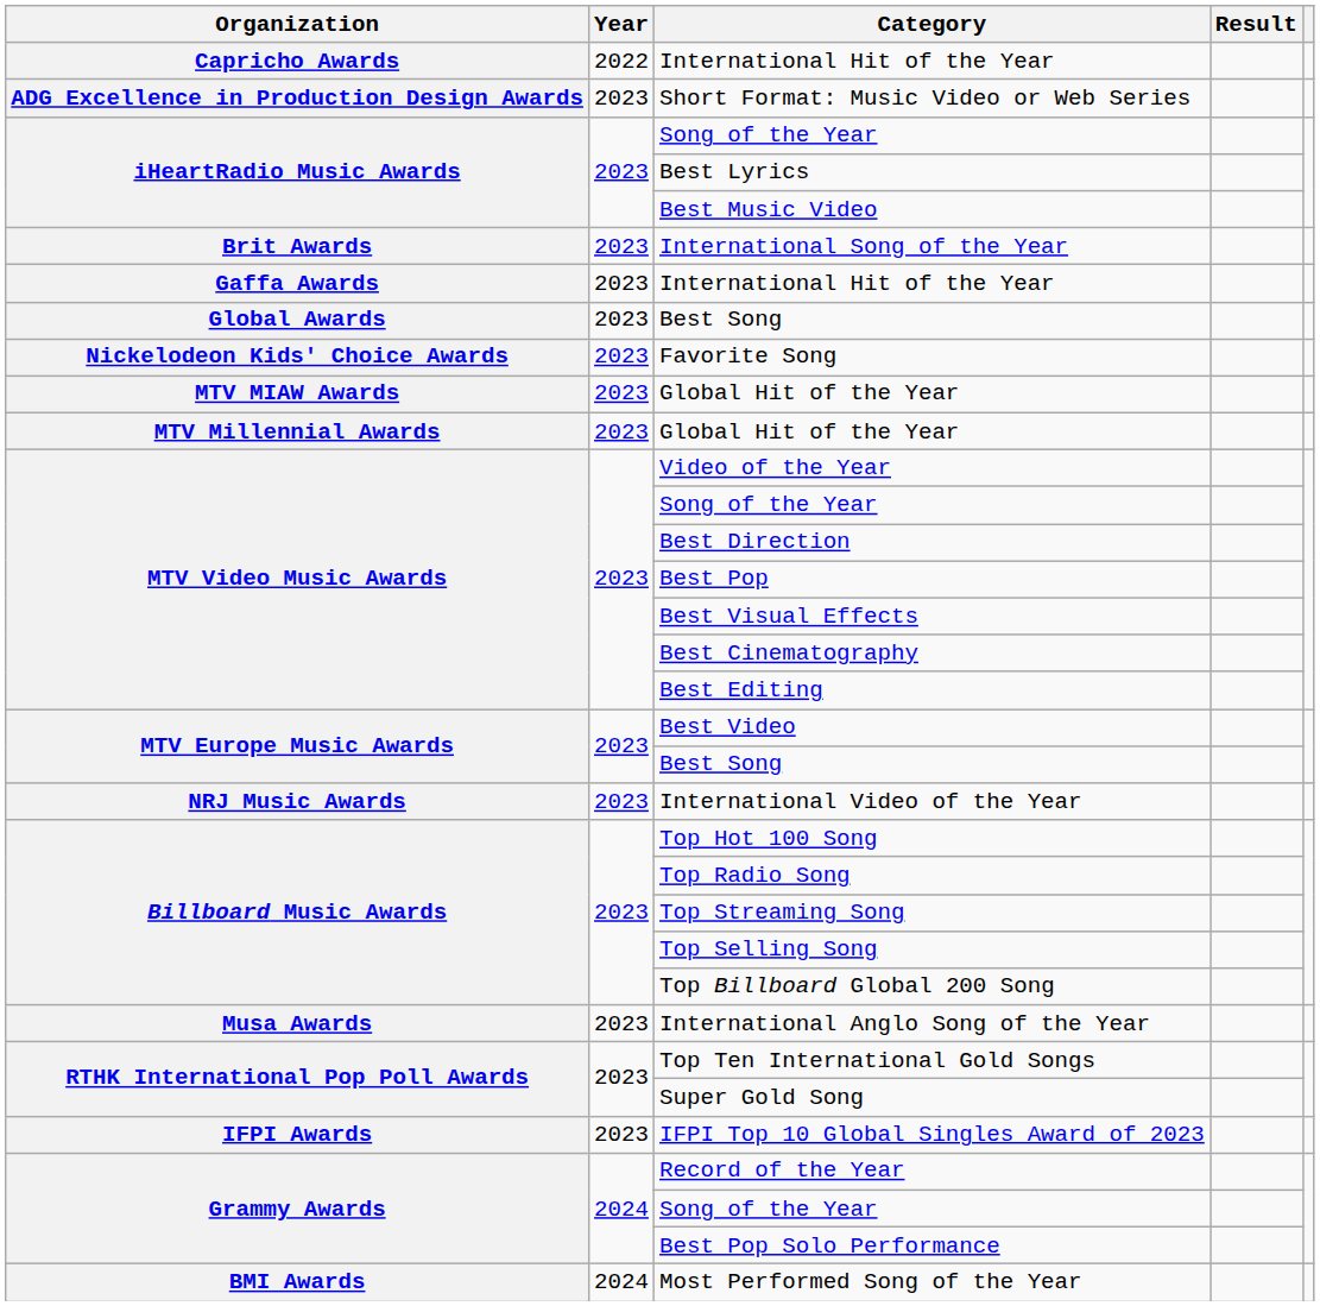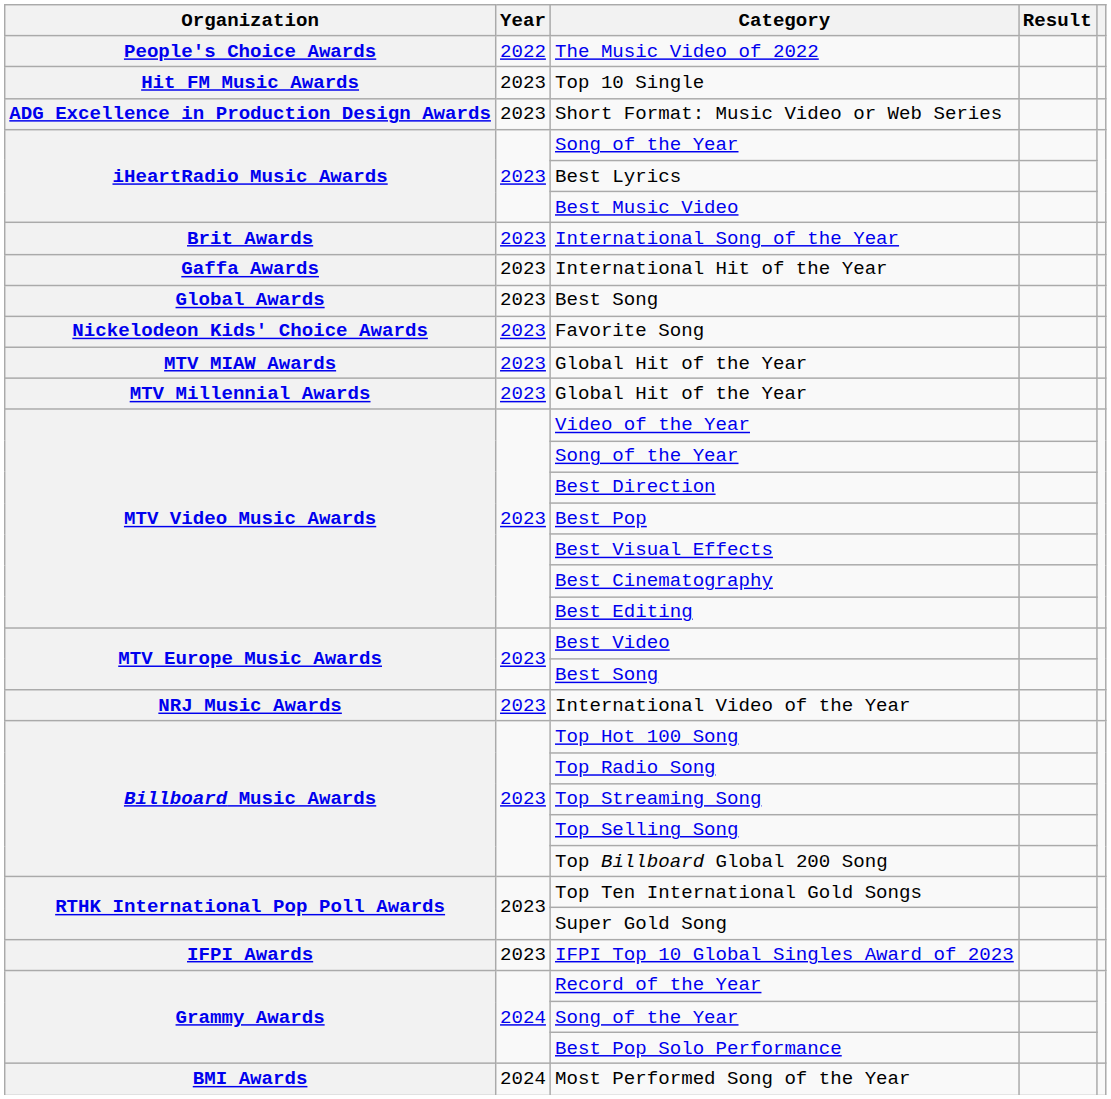 <table class="wikitable sortable plainrowheaders" style="border:none; margin:0;">
 <tr>
 <th scope="col">Organization</th>
 <th scope="col">Year</th>
 <th scope="col">Category</th>
 <th scope="col">Result</th>
 <th class="unsortable" scope="col"></th>
 </tr>
 <tr>
-<th scope="row"><a href='#'>Capricho Awards</a></th>
-<td>2022</td>
-<td>International Hit of the Year</td>
+<th scope="row"><a href='#'>People's Choice Awards</a></th>
+<td><a href='#'>2022</a></td>
+<td><a href='#'>The Music Video of 2022</a></td>
+<td></td>
+<td></td>
+</tr>
+<tr>
+<th scope="row"><a href='#'>Hit FM Music Awards</a></th>
+<td>2023</td>
+<td>Top 10 Single</td>
 <td></td>
 <td></td>
 </tr>
 <tr>
 <th scope="row"><a href='#'>ADG Excellence in Production Design Awards</a></th>
 <td>2023</td>
 <td>Short Format: Music Video or Web Series</td>
 <td></td>
 <td></td>
 </tr>
 <tr>
 <th rowspan="3" scope="row"><a href='#'>iHeartRadio Music Awards</a></th>
 <td rowspan="3"><a href='#'>2023</a></td>
 <td><a href='#'>Song of the Year</a></td>
 <td></td>
 <td rowspan="3"></td>
 </tr>
 <tr>
 <td>Best Lyrics</td>
 <td></td>
 </tr>
 <tr>
 <td><a href='#'>Best Music Video</a></td>
 <td></td>
 </tr>
 <tr>
 <th scope="row"><a href='#'>Brit Awards</a></th>
 <td><a href='#'>2023</a></td>
 <td><a href='#'>International Song of the Year</a></td>
 <td></td>
 <td></td>
 </tr>
 <tr>
 <th scope="row"><a href='#'>Gaffa Awards</a></th>
 <td>2023</td>
 <td>International Hit of the Year</td>
 <td></td>
 <td></td>
 </tr>
 <tr>
 <th scope="row"><a href='#'>Global Awards</a></th>
 <td>2023</td>
 <td>Best Song</td>
 <td></td>
 <td></td>
 </tr>
 <tr>
 <th scope="row"><a href='#'>Nickelodeon Kids' Choice Awards</a></th>
 <td><a href='#'>2023</a></td>
 <td>Favorite Song</td>
 <td></td>
 <td></td>
 </tr>
 <tr>
 <th scope="row"><a href='#'>MTV MIAW Awards</a></th>
 <td><a href='#'>2023</a></td>
 <td>Global Hit of the Year</td>
 <td></td>
 <td style="text-align:center;"></td>
 </tr>
 <tr>
 <th scope="row"><a href='#'>MTV Millennial Awards</a></th>
 <td><a href='#'>2023</a></td>
 <td>Global Hit of the Year</td>
 <td></td>
 <td></td>
 </tr>
 <tr>
 <th rowspan="7" scope="row"><a href='#'>MTV Video Music Awards</a></th>
 <td rowspan="7"><a href='#'>2023</a></td>
 <td><a href='#'>Video of the Year</a></td>
 <td></td>
 <td rowspan="7"></td>
 </tr>
 <tr>
 <td><a href='#'>Song of the Year</a></td>
 <td></td>
 </tr>
 <tr>
 <td><a href='#'>Best Direction</a></td>
 <td></td>
 </tr>
 <tr>
 <td><a href='#'>Best Pop</a></td>
 <td></td>
 </tr>
 <tr>
 <td><a href='#'>Best Visual Effects</a></td>
 <td></td>
 </tr>
 <tr>
 <td><a href='#'>Best Cinematography</a></td>
 <td></td>
 </tr>
 <tr>
 <td><a href='#'>Best Editing</a></td>
 <td></td>
 </tr>
 <tr>
 <th rowspan="2" scope="row"><a href='#'>MTV Europe Music Awards</a></th>
 <td rowspan="2"><a href='#'>2023</a></td>
 <td><a href='#'>Best Video</a></td>
 <td></td>
 <td rowspan="2"></td>
 </tr>
 <tr>
 <td><a href='#'>Best Song</a></td>
 <td></td>
 </tr>
 <tr>
 <th scope="row"><a href='#'>NRJ Music Awards</a></th>
 <td><a href='#'>2023</a></td>
 <td>International Video of the Year</td>
 <td></td>
 <td></td>
 </tr>
 <tr>
 <th rowspan="5" scope="row"><a href='#'><em>Billboard</em> Music Awards</a></th>
 <td rowspan ="5"><a href='#'>2023</a></td>
 <td><a href='#'>Top Hot 100 Song</a></td>
 <td></td>
 <td rowspan="5"></td>
 </tr>
 <tr>
 <td><a href='#'>Top Radio Song</a></td>
 <td></td>
 </tr>
 <tr>
 <td><a href='#'>Top Streaming Song</a></td>
 <td></td>
 </tr>
 <tr>
 <td><a href='#'>Top Selling Song</a></td>
 <td></td>
 </tr>
 <tr>
 <td>Top <em>Billboard</em> Global 200 Song</td>
 <td></td>
 </tr>
 <tr>
-<th scope="row"><a href='#'>Musa Awards</a></th>
-<td>2023</td>
-<td>International Anglo Song of the Year</td>
-<td></td>
-<td></td>
-</tr>
-<tr>
 <th rowspan="2" scope="row"><a href='#'>RTHK International Pop Poll Awards</a></th>
 <td rowspan="2">2023</td>
 <td>Top Ten International Gold Songs</td>
 <td></td>
 <td rowspan="2"></td>
 </tr>
 <tr>
 <td>Super Gold Song</td>
 <td></td>
 </tr>
 <tr>
 <th scope="row"><a href='#'>IFPI Awards</a></th>
 <td>2023</td>
 <td><a href='#'>IFPI Top 10 Global Singles Award of 2023</a></td>
 <td></td>
 <td style="text-align:center"></td>
 </tr>
 <tr>
 <th rowspan="3" scope="row"><a href='#'>Grammy Awards</a></th>
 <td rowspan="3"><a href='#'>2024</a></td>
 <td><a href='#'>Record of the Year</a></td>
 <td></td>
 <td rowspan="3"></td>
 </tr>
 <tr>
 <td><a href='#'>Song of the Year</a></td>
 <td></td>
 </tr>
 <tr>
 <td><a href='#'>Best Pop Solo Performance</a></td>
 <td></td>
 </tr>
 <tr>
 <th rowspan="1" scope="row"><a href='#'>BMI Awards</a></th>
 <td>2024</td>
 <td>Most Performed Song of the Year</td>
 <td></td>
 <td></td>
 </tr>
 <tr>
 </tr>
 </table>
